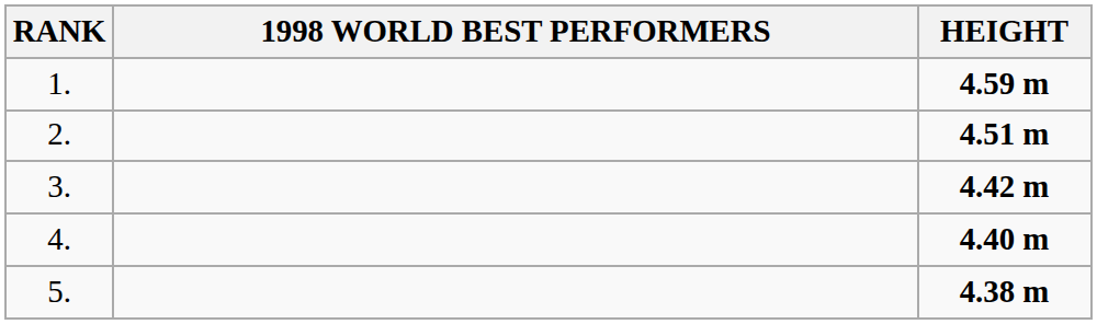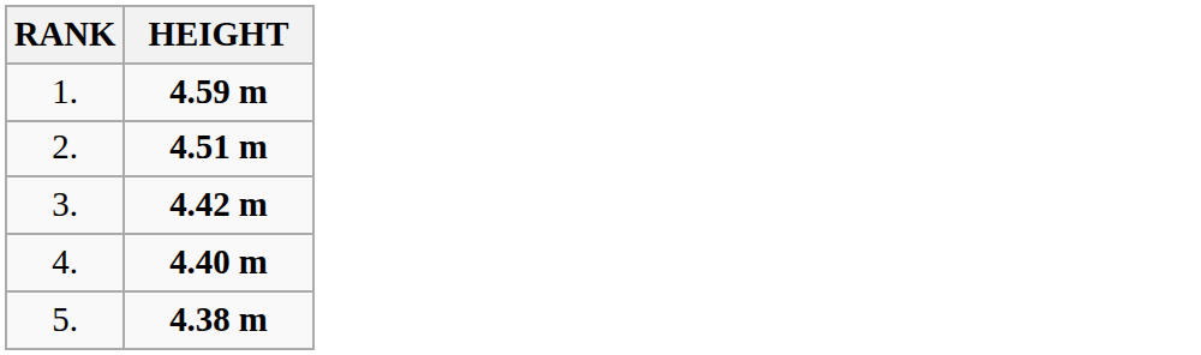 <table class="wikitable" style="border-collapse: collapse; font-size: 90%;">
 <tr>
 <th>RANK</th>
-<th align="center" style="width: 25em">1998 WORLD BEST PERFORMERS</th>
 <th align="center" style="width: 5em">HEIGHT</th>
 </tr>
 <tr>
 <td align="center">1.</td>
-<td></td>
 <td align="center"><strong>4.59 m</strong></td>
 </tr>
 <tr>
 <td align="center">2.</td>
-<td></td>
 <td align="center"><strong>4.51 m</strong></td>
 </tr>
 <tr>
 <td align="center">3.</td>
-<td></td>
 <td align="center"><strong>4.42 m</strong></td>
 </tr>
 <tr>
 <td align="center">4.</td>
-<td></td>
 <td align="center"><strong>4.40 m</strong></td>
 </tr>
 <tr>
 <td align="center">5.</td>
-<td></td>
 <td align="center"><strong>4.38 m</strong></td>
 </tr>
 </table>
